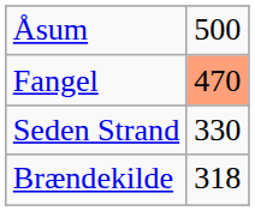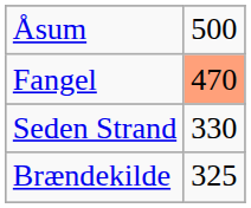 <table class="wikitable" style="float:left; margin-right:1em">
 <tr>
 <td><a href='#'>Åsum</a></td>
 <td align="center">500</td>
 </tr>
 <tr>
 <td><a href='#'>Fangel</a></td>
 <td align="center" style="background: lightsalmon;">470</td>
 </tr>
 <tr>
 <td><a href='#'>Seden Strand</a></td>
 <td align="center">330</td>
 </tr>
 <tr>
 <td><a href='#'>Brændekilde</a></td>
-<td align="center">318</td>
+<td align="center">325</td>
 </tr>
 </table>
